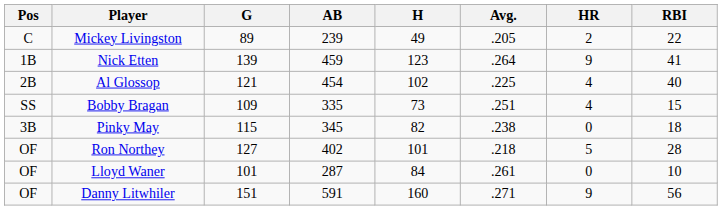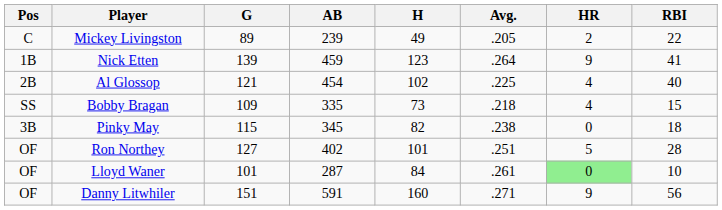 <table class="wikitable sortable">
 <tr>
 <th bgcolor="#DDDDFF" width="5%">Pos</th>
 <th bgcolor="#DDDDFF" width="16%">Player</th>
 <th bgcolor="#DDDDFF" width="9%">G</th>
 <th bgcolor="#DDDDFF" width="9%">AB</th>
 <th bgcolor="#DDDDFF" width="9%">H</th>
 <th bgcolor="#DDDDFF" width="9%">Avg.</th>
 <th bgcolor="#DDDDFF" width="9%">HR</th>
 <th bgcolor="#DDDDFF" width="9%">RBI</th>
 </tr>
 <tr align="center">
 <td>C</td>
 <td><a href='#'>Mickey Livingston</a></td>
 <td>89</td>
 <td>239</td>
 <td>49</td>
 <td>.205</td>
 <td>2</td>
 <td>22</td>
 </tr>
 <tr align=center>
 <td>1B</td>
 <td><a href='#'>Nick Etten</a></td>
 <td>139</td>
 <td>459</td>
 <td>123</td>
 <td>.264</td>
 <td>9</td>
 <td>41</td>
 </tr>
 <tr align=center>
 <td>2B</td>
 <td><a href='#'>Al Glossop</a></td>
 <td>121</td>
 <td>454</td>
 <td>102</td>
 <td>.225</td>
 <td>4</td>
 <td>40</td>
 </tr>
 <tr align=center>
 <td>SS</td>
 <td><a href='#'>Bobby Bragan</a></td>
 <td>109</td>
 <td>335</td>
 <td>73</td>
-<td>.251</td>
+<td>.218</td>
 <td>4</td>
 <td>15</td>
 </tr>
 <tr align=center>
 <td>3B</td>
 <td><a href='#'>Pinky May</a></td>
 <td>115</td>
 <td>345</td>
 <td>82</td>
 <td>.238</td>
 <td>0</td>
 <td>18</td>
 </tr>
 <tr align=center>
 <td>OF</td>
 <td><a href='#'>Ron Northey</a></td>
 <td>127</td>
 <td>402</td>
 <td>101</td>
-<td>.218</td>
+<td>.251</td>
 <td>5</td>
 <td>28</td>
 </tr>
 <tr align=center>
 <td>OF</td>
 <td><a href='#'>Lloyd Waner</a></td>
 <td>101</td>
 <td>287</td>
 <td>84</td>
 <td>.261</td>
-<td>0</td>
+<td style="background: lightgreen;">0</td>
 <td>10</td>
 </tr>
 <tr align=center>
 <td>OF</td>
 <td><a href='#'>Danny Litwhiler</a></td>
 <td>151</td>
 <td>591</td>
 <td>160</td>
 <td>.271</td>
 <td>9</td>
 <td>56</td>
 </tr>
 </table>
